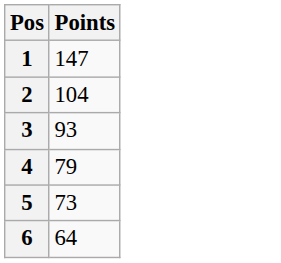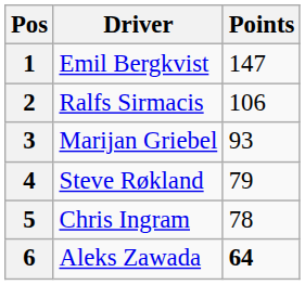 <table class="wikitable">
 <tr>
 <th>Pos</th>
+<th>Driver</th>
 <th>Points</th>
 </tr>
 <tr>
 <th>1</th>
+<td> <a href='#'>Emil Bergkvist</a></td>
 <td>147</td>
 </tr>
 <tr>
 <th>2</th>
-<td>104</td>
+<td> <a href='#'>Ralfs Sirmacis</a></td>
+<td>106</td>
 </tr>
 <tr>
 <th>3</th>
+<td> <a href='#'>Marijan Griebel</a></td>
 <td>93</td>
 </tr>
 <tr>
 <th>4</th>
+<td> <a href='#'>Steve Røkland</a></td>
 <td>79</td>
 </tr>
 <tr>
 <th>5</th>
-<td>73</td>
+<td> <a href='#'>Chris Ingram</a></td>
+<td>78</td>
 </tr>
 <tr>
 <th>6</th>
-<td>64</td>
+<td> <a href='#'>Aleks Zawada</a></td>
+<td><strong>64</strong></td>
 </tr>
 </table>
